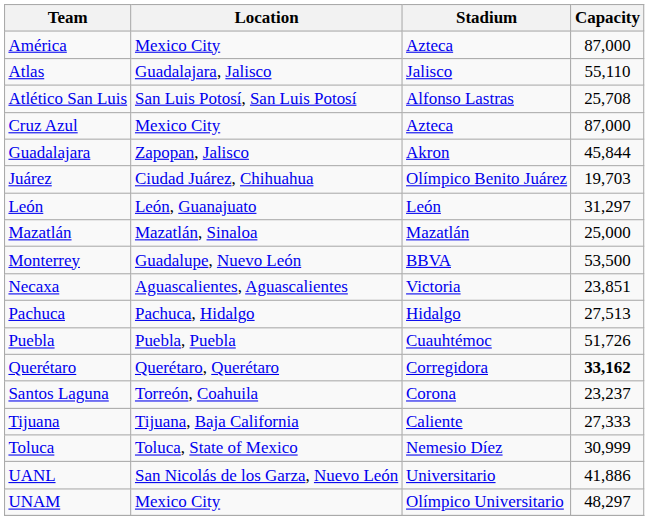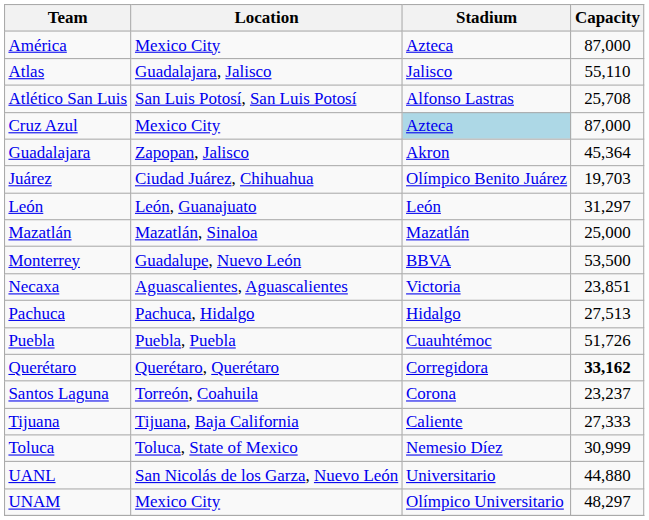 <table class="wikitable sortable" style="text-align: left;">
 <tr>
 <th>Team</th>
 <th>Location</th>
 <th>Stadium</th>
 <th>Capacity</th>
 </tr>
 <tr>
 <td><a href='#'>América</a></td>
 <td><a href='#'>Mexico City</a></td>
 <td><a href='#'>Azteca</a></td>
 <td align=center>87,000</td>
 </tr>
 <tr>
 <td><a href='#'>Atlas</a></td>
 <td><a href='#'>Guadalajara</a>, <a href='#'>Jalisco</a></td>
 <td><a href='#'>Jalisco</a></td>
 <td align=center>55,110</td>
 </tr>
 <tr>
 <td><a href='#'>Atlético San Luis</a></td>
 <td><a href='#'>San Luis Potosí</a>, <a href='#'>San Luis Potosí</a></td>
 <td><a href='#'>Alfonso Lastras</a></td>
 <td align=center>25,708</td>
 </tr>
 <tr>
 <td><a href='#'>Cruz Azul</a></td>
 <td><a href='#'>Mexico City</a></td>
-<td><a href='#'>Azteca</a></td>
+<td style="background: lightblue;"><a href='#'>Azteca</a></td>
 <td align=center>87,000</td>
 </tr>
 <tr>
 <td><a href='#'>Guadalajara</a></td>
 <td><a href='#'>Zapopan</a>, <a href='#'>Jalisco</a></td>
 <td><a href='#'>Akron</a></td>
-<td align=center>45,844</td>
+<td align=center>45,364</td>
 </tr>
 <tr>
 <td><a href='#'>Juárez</a></td>
 <td><a href='#'>Ciudad Juárez</a>, <a href='#'>Chihuahua</a></td>
 <td><a href='#'>Olímpico Benito Juárez</a></td>
 <td align=center>19,703</td>
 </tr>
 <tr>
 <td><a href='#'>León</a></td>
 <td><a href='#'>León</a>, <a href='#'>Guanajuato</a></td>
 <td><a href='#'>León</a></td>
 <td align=center>31,297</td>
 </tr>
 <tr>
 <td><a href='#'>Mazatlán</a></td>
 <td><a href='#'>Mazatlán</a>, <a href='#'>Sinaloa</a></td>
 <td><a href='#'>Mazatlán</a></td>
 <td align=center>25,000</td>
 </tr>
 <tr>
 <td><a href='#'>Monterrey</a></td>
 <td><a href='#'>Guadalupe</a>, <a href='#'>Nuevo León</a></td>
 <td><a href='#'>BBVA</a></td>
 <td align=center>53,500</td>
 </tr>
 <tr>
 <td><a href='#'>Necaxa</a></td>
 <td><a href='#'>Aguascalientes</a>, <a href='#'>Aguascalientes</a></td>
 <td><a href='#'>Victoria</a></td>
 <td align=center>23,851</td>
 </tr>
 <tr>
 <td><a href='#'>Pachuca</a></td>
 <td><a href='#'>Pachuca</a>, <a href='#'>Hidalgo</a></td>
 <td><a href='#'>Hidalgo</a></td>
 <td align=center>27,513</td>
 </tr>
 <tr>
 <td><a href='#'>Puebla</a></td>
 <td><a href='#'>Puebla</a>, <a href='#'>Puebla</a></td>
 <td><a href='#'>Cuauhtémoc</a></td>
 <td align=center>51,726</td>
 </tr>
 <tr>
 <td><a href='#'>Querétaro</a></td>
 <td><a href='#'>Querétaro</a>, <a href='#'>Querétaro</a></td>
 <td><a href='#'>Corregidora</a></td>
 <td align=center><strong>33,162</strong></td>
 </tr>
 <tr>
 <td><a href='#'>Santos Laguna</a></td>
 <td><a href='#'>Torreón</a>, <a href='#'>Coahuila</a></td>
 <td><a href='#'>Corona</a></td>
 <td align=center>23,237</td>
 </tr>
 <tr>
 <td><a href='#'>Tijuana</a></td>
 <td><a href='#'>Tijuana</a>, <a href='#'>Baja California</a></td>
 <td><a href='#'>Caliente</a></td>
 <td align=center>27,333</td>
 </tr>
 <tr>
 <td><a href='#'>Toluca</a></td>
 <td><a href='#'>Toluca</a>, <a href='#'>State of Mexico</a></td>
 <td><a href='#'>Nemesio Díez</a></td>
 <td align=center>30,999</td>
 </tr>
 <tr>
 <td><a href='#'>UANL</a></td>
 <td><a href='#'>San Nicolás de los Garza</a>, <a href='#'>Nuevo León</a></td>
 <td><a href='#'>Universitario</a></td>
-<td align=center>41,886</td>
+<td align=center>44,880</td>
 </tr>
 <tr>
 <td><a href='#'>UNAM</a></td>
 <td><a href='#'>Mexico City</a></td>
 <td><a href='#'>Olímpico Universitario</a></td>
 <td align=center>48,297</td>
 </tr>
 <tr>
 </tr>
 </table>
